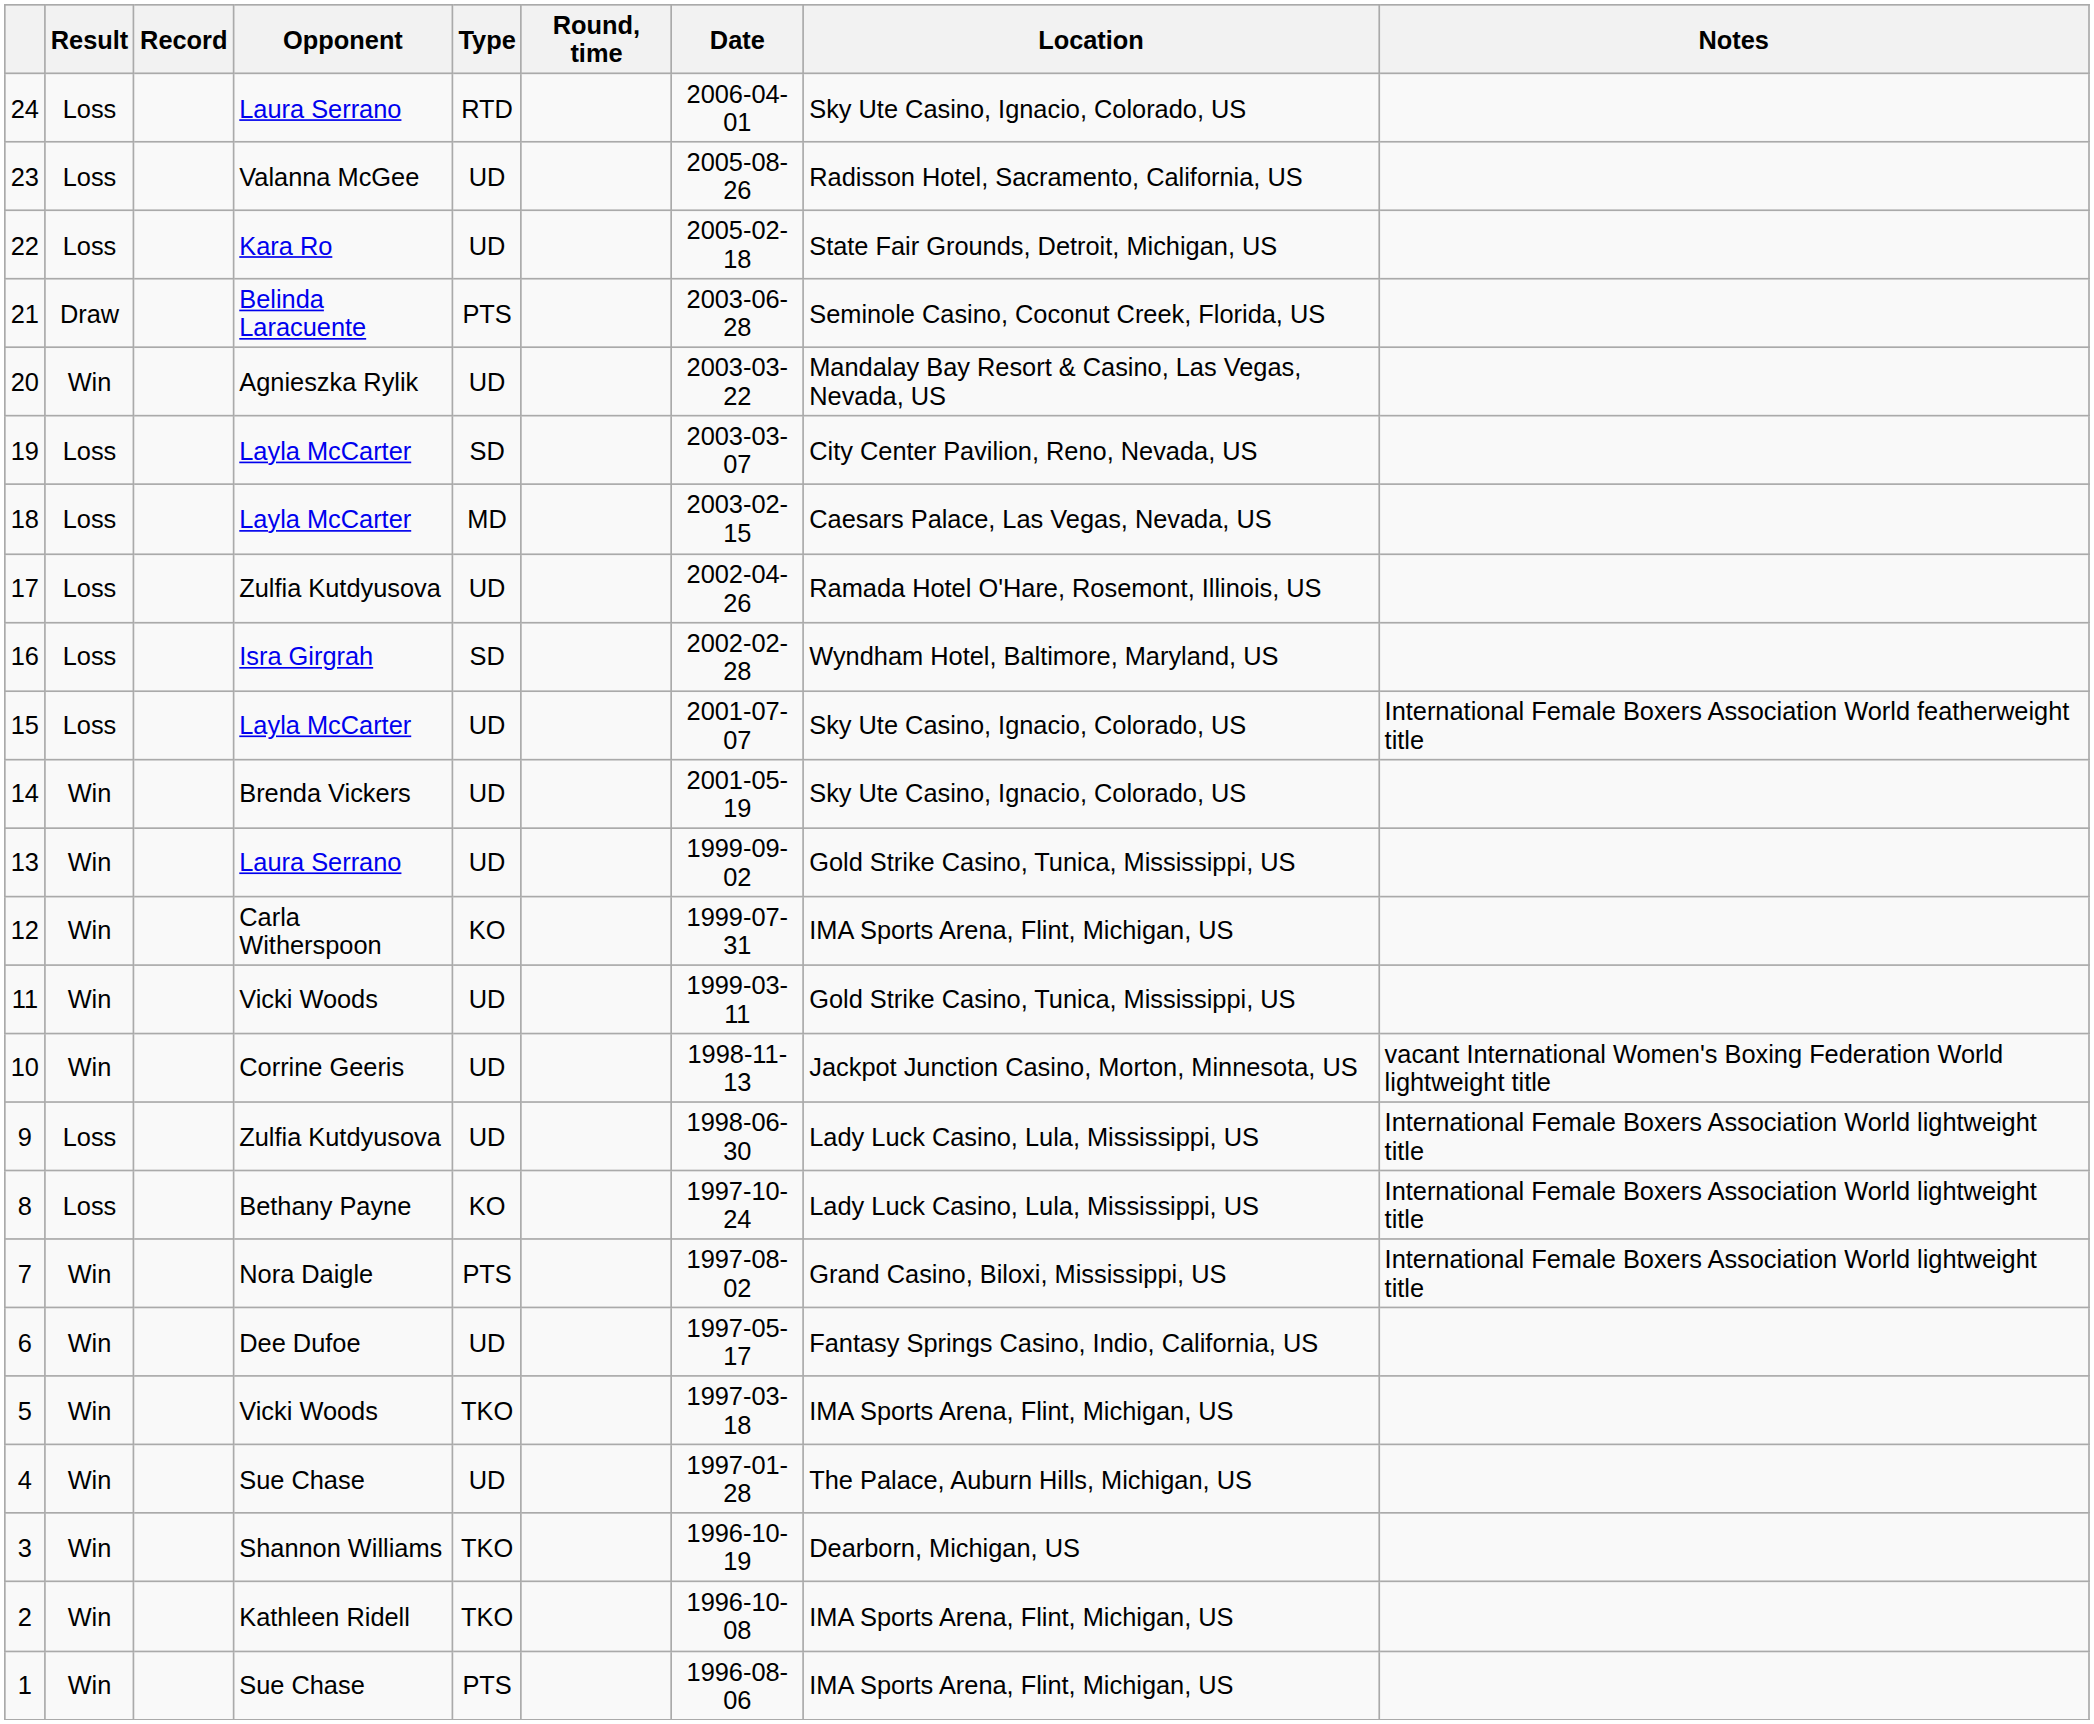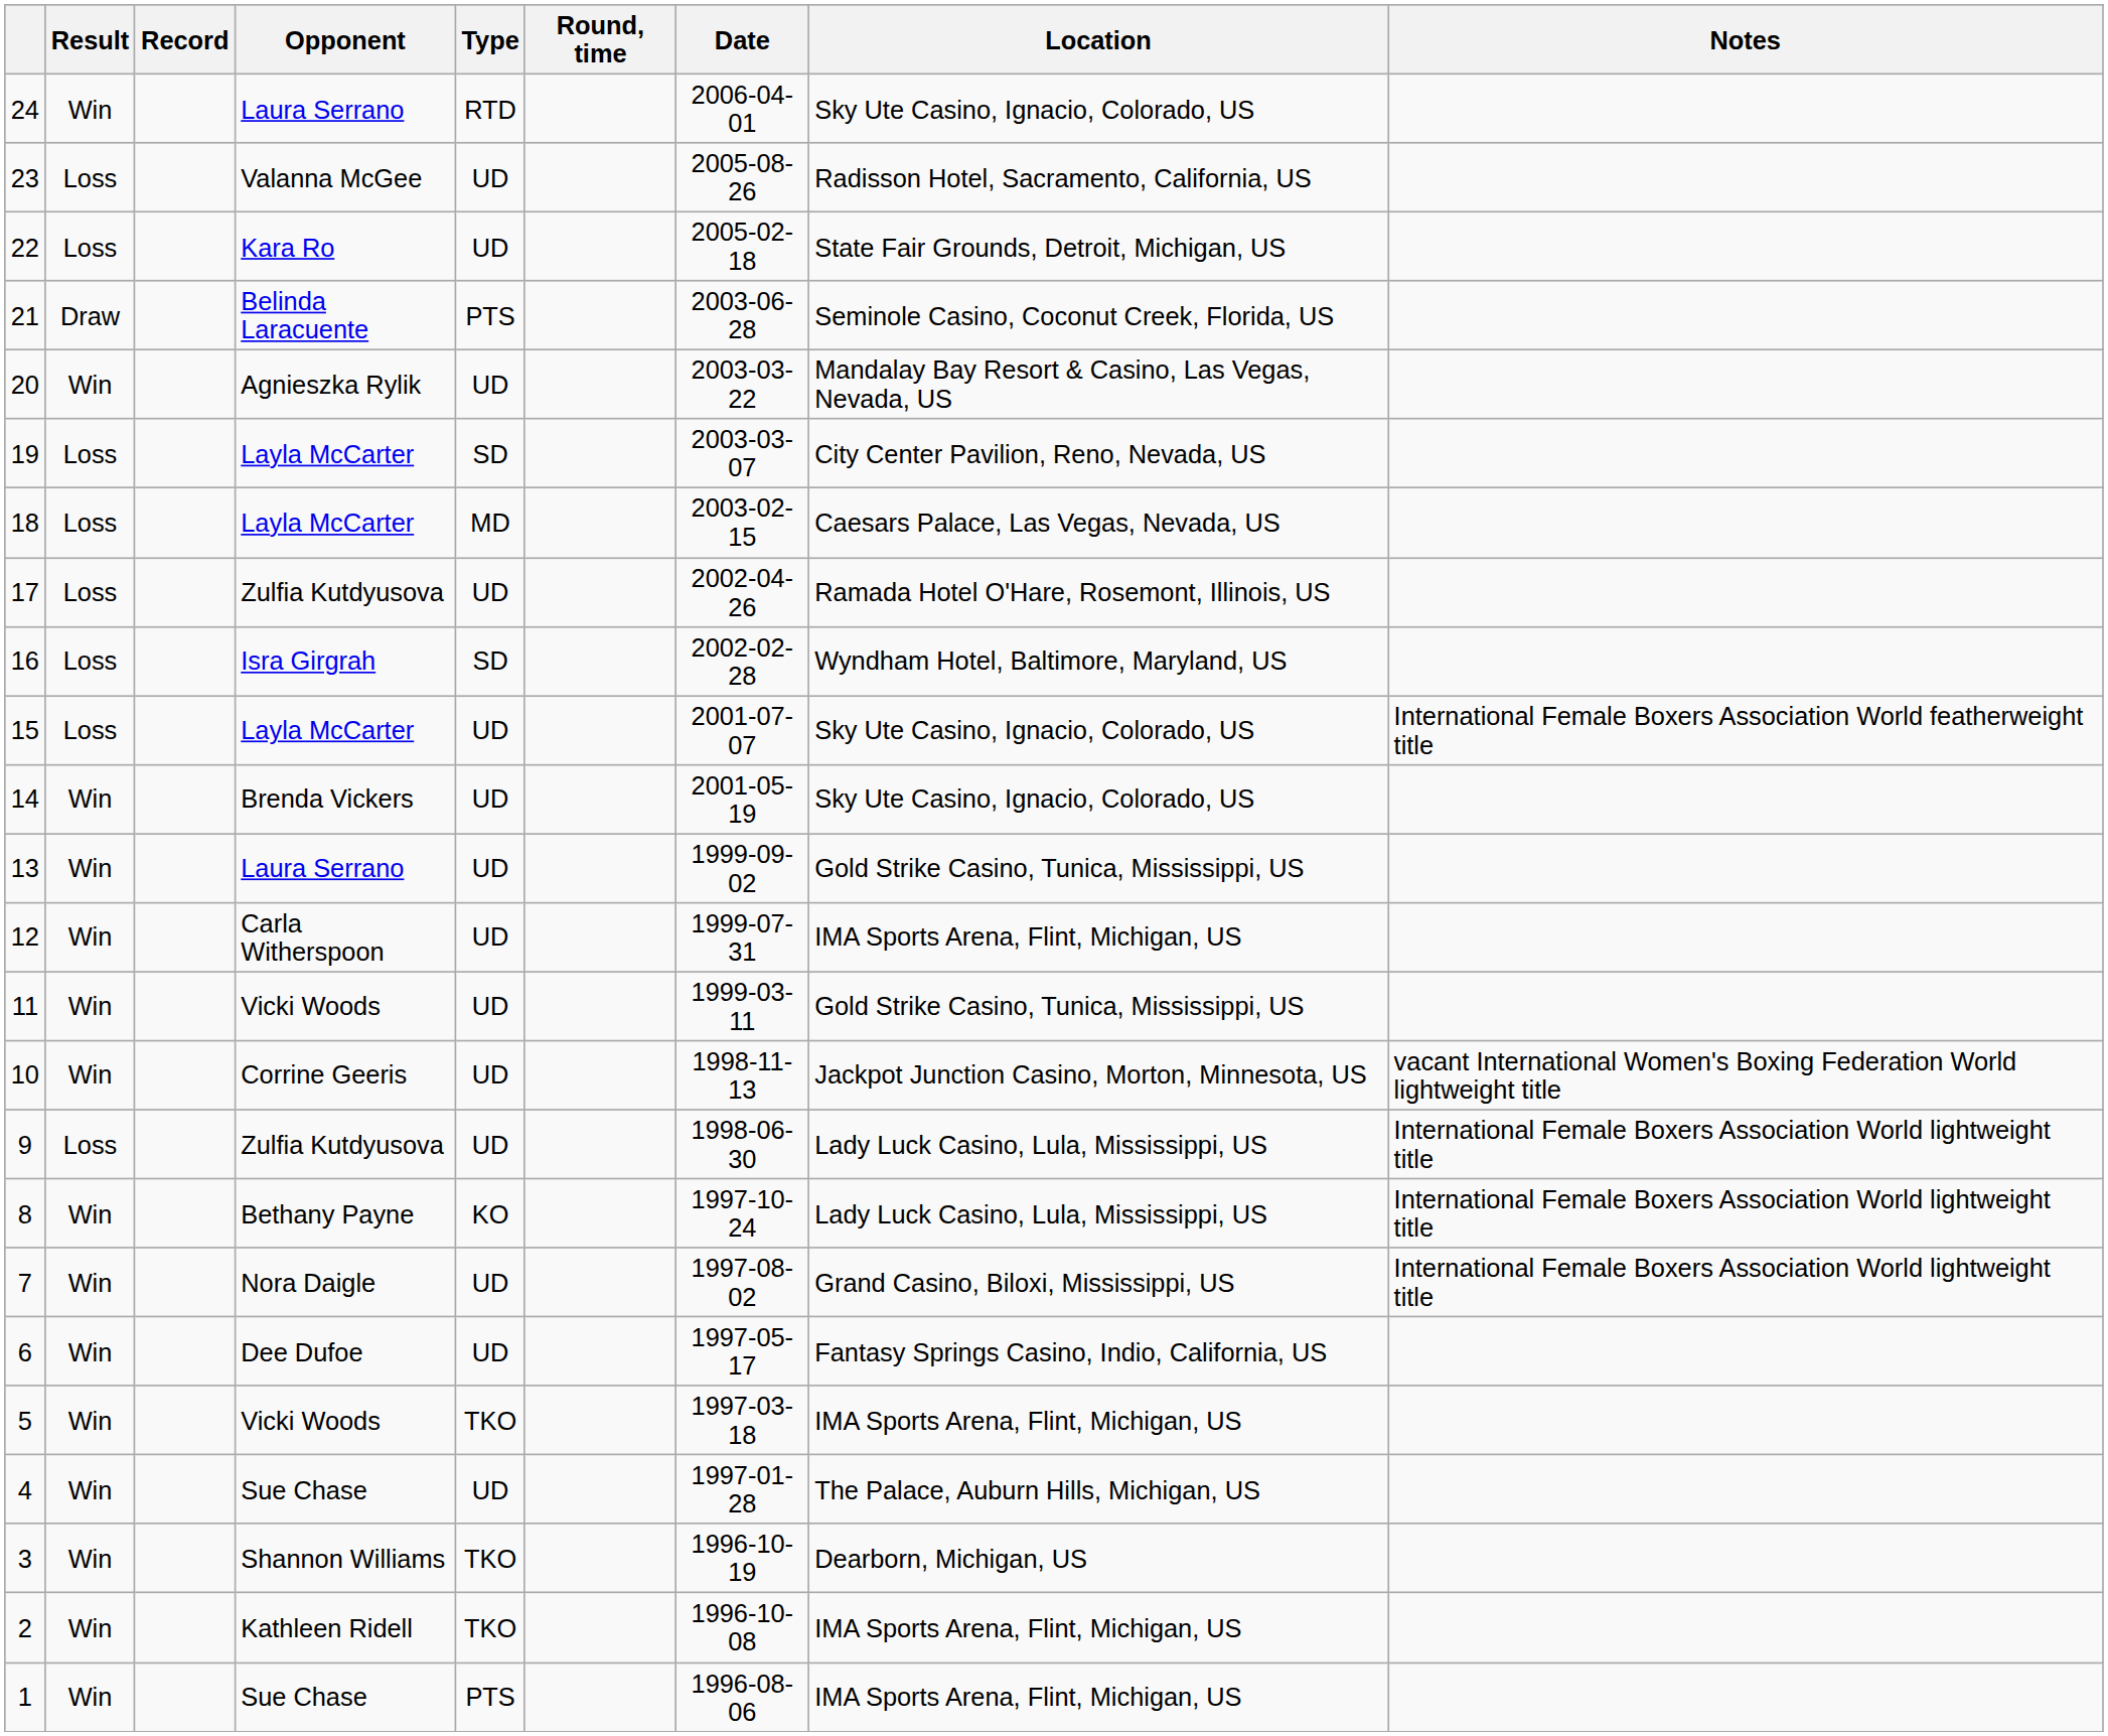 <table class="wikitable" style="text-align:center; font-size:95%">
 <tr>
 <th></th>
 <th>Result</th>
 <th>Record</th>
 <th>Opponent</th>
 <th>Type</th>
 <th>Round, time</th>
 <th>Date</th>
 <th>Location</th>
 <th>Notes</th>
 </tr>
 <tr>
 <td>24</td>
-<td>Loss</td>
+<td>Win</td>
 <td></td>
 <td style="text-align:left;"> <a href='#'>Laura Serrano</a></td>
 <td>RTD</td>
 <td></td>
 <td>2006-04-01</td>
 <td style="text-align:left;">Sky Ute Casino, Ignacio, Colorado, US</td>
 <td style="text-align:left;"></td>
 </tr>
 <tr>
 <td>23</td>
 <td>Loss</td>
 <td></td>
 <td style="text-align:left;"> Valanna McGee</td>
 <td>UD</td>
 <td></td>
 <td>2005-08-26</td>
 <td style="text-align:left;">Radisson Hotel, Sacramento, California, US</td>
 <td style="text-align:left;"></td>
 </tr>
 <tr>
 <td>22</td>
 <td>Loss</td>
 <td></td>
 <td style="text-align:left;"> <a href='#'>Kara Ro</a></td>
 <td>UD</td>
 <td></td>
 <td>2005-02-18</td>
 <td style="text-align:left;">State Fair Grounds, Detroit, Michigan, US</td>
 <td style="text-align:left;"></td>
 </tr>
 <tr>
 <td>21</td>
 <td>Draw</td>
 <td></td>
 <td style="text-align:left;"> <a href='#'>Belinda Laracuente</a></td>
 <td>PTS</td>
 <td></td>
 <td>2003-06-28</td>
 <td style="text-align:left;">Seminole Casino, Coconut Creek, Florida, US</td>
 <td style="text-align:left;"></td>
 </tr>
 <tr>
 <td>20</td>
 <td>Win</td>
 <td></td>
 <td style="text-align:left;"> Agnieszka Rylik</td>
 <td>UD</td>
 <td></td>
 <td>2003-03-22</td>
 <td style="text-align:left;">Mandalay Bay Resort & Casino, Las Vegas, Nevada, US</td>
 <td style="text-align:left;"></td>
 </tr>
 <tr>
 <td>19</td>
 <td>Loss</td>
 <td></td>
 <td style="text-align:left;"> <a href='#'>Layla McCarter</a></td>
 <td>SD</td>
 <td></td>
 <td>2003-03-07</td>
 <td style="text-align:left;">City Center Pavilion, Reno, Nevada, US</td>
 <td style="text-align:left;"></td>
 </tr>
 <tr>
 <td>18</td>
 <td>Loss</td>
 <td></td>
 <td style="text-align:left;"> <a href='#'>Layla McCarter</a></td>
 <td>MD</td>
 <td></td>
 <td>2003-02-15</td>
 <td style="text-align:left;">Caesars Palace, Las Vegas, Nevada, US</td>
 <td style="text-align:left;"></td>
 </tr>
 <tr>
 <td>17</td>
 <td>Loss</td>
 <td></td>
 <td style="text-align:left;"> Zulfia Kutdyusova</td>
 <td>UD</td>
 <td></td>
 <td>2002-04-26</td>
 <td style="text-align:left;">Ramada Hotel O'Hare, Rosemont, Illinois, US</td>
 <td style="text-align:left;"></td>
 </tr>
 <tr>
 <td>16</td>
 <td>Loss</td>
 <td></td>
 <td style="text-align:left;"> <a href='#'>Isra Girgrah</a></td>
 <td>SD</td>
 <td></td>
 <td>2002-02-28</td>
 <td style="text-align:left;">Wyndham Hotel, Baltimore, Maryland, US</td>
 <td style="text-align:left;"></td>
 </tr>
 <tr>
 <td>15</td>
 <td>Loss</td>
 <td></td>
 <td style="text-align:left;"> <a href='#'>Layla McCarter</a></td>
 <td>UD</td>
 <td></td>
 <td>2001-07-07</td>
 <td style="text-align:left;">Sky Ute Casino, Ignacio, Colorado, US</td>
 <td style="text-align:left;">International Female Boxers Association World featherweight title</td>
 </tr>
 <tr>
 <td>14</td>
 <td>Win</td>
 <td></td>
 <td style="text-align:left;"> Brenda Vickers</td>
 <td>UD</td>
 <td></td>
 <td>2001-05-19</td>
 <td style="text-align:left;">Sky Ute Casino, Ignacio, Colorado, US</td>
 <td style="text-align:left;"></td>
 </tr>
 <tr>
 <td>13</td>
 <td>Win</td>
 <td></td>
 <td style="text-align:left;"> <a href='#'>Laura Serrano</a></td>
 <td>UD</td>
 <td></td>
 <td>1999-09-02</td>
 <td style="text-align:left;">Gold Strike Casino, Tunica, Mississippi, US</td>
 <td style="text-align:left;"></td>
 </tr>
 <tr>
 <td>12</td>
 <td>Win</td>
 <td></td>
 <td style="text-align:left;"> Carla Witherspoon</td>
-<td>KO</td>
+<td>UD</td>
 <td></td>
 <td>1999-07-31</td>
 <td style="text-align:left;">IMA Sports Arena, Flint, Michigan, US</td>
 <td style="text-align:left;"></td>
 </tr>
 <tr>
 <td>11</td>
 <td>Win</td>
 <td></td>
 <td style="text-align:left;"> Vicki Woods</td>
 <td>UD</td>
 <td></td>
 <td>1999-03-11</td>
 <td style="text-align:left;">Gold Strike Casino, Tunica, Mississippi, US</td>
 <td style="text-align:left;"></td>
 </tr>
 <tr>
 <td>10</td>
 <td>Win</td>
 <td></td>
 <td style="text-align:left;">Corrine Geeris</td>
 <td>UD</td>
 <td></td>
 <td>1998-11-13</td>
 <td style="text-align:left;">Jackpot Junction Casino, Morton, Minnesota, US</td>
 <td style="text-align:left;">vacant International Women's Boxing Federation World lightweight title</td>
 </tr>
 <tr>
 <td>9</td>
 <td>Loss</td>
 <td></td>
 <td style="text-align:left;">Zulfia Kutdyusova</td>
 <td>UD</td>
 <td></td>
 <td>1998-06-30</td>
 <td style="text-align:left;">Lady Luck Casino, Lula, Mississippi, US</td>
 <td style="text-align:left;">International Female Boxers Association World lightweight title</td>
 </tr>
 <tr>
 <td>8</td>
-<td>Loss</td>
+<td>Win</td>
 <td></td>
 <td style="text-align:left;">Bethany Payne</td>
 <td>KO</td>
 <td></td>
 <td>1997-10-24</td>
 <td style="text-align:left;">Lady Luck Casino, Lula, Mississippi, US</td>
 <td style="text-align:left;">International Female Boxers Association World lightweight title</td>
 </tr>
 <tr>
 <td>7</td>
 <td>Win</td>
 <td></td>
 <td style="text-align:left;">Nora Daigle</td>
-<td>PTS</td>
+<td>UD</td>
 <td></td>
 <td>1997-08-02</td>
 <td style="text-align:left;">Grand Casino, Biloxi, Mississippi, US</td>
 <td style="text-align:left;">International Female Boxers Association World lightweight title</td>
 </tr>
 <tr>
 <td>6</td>
 <td>Win</td>
 <td></td>
 <td style="text-align:left;">Dee Dufoe</td>
 <td>UD</td>
 <td></td>
 <td>1997-05-17</td>
 <td style="text-align:left;">Fantasy Springs Casino, Indio, California, US</td>
 <td style="text-align:left;"></td>
 </tr>
 <tr>
 <td>5</td>
 <td>Win</td>
 <td></td>
 <td style="text-align:left;">Vicki Woods</td>
 <td>TKO</td>
 <td></td>
 <td>1997-03-18</td>
 <td style="text-align:left;">IMA Sports Arena, Flint, Michigan, US</td>
 <td style="text-align:left;"></td>
 </tr>
 <tr>
 <td>4</td>
 <td>Win</td>
 <td></td>
 <td style="text-align:left;">Sue Chase</td>
 <td>UD</td>
 <td></td>
 <td>1997-01-28</td>
 <td style="text-align:left;">The Palace, Auburn Hills, Michigan, US</td>
 <td style="text-align:left;"></td>
 </tr>
 <tr>
 <td>3</td>
 <td>Win</td>
 <td></td>
 <td style="text-align:left;">Shannon Williams</td>
 <td>TKO</td>
 <td></td>
 <td>1996-10-19</td>
 <td style="text-align:left;">Dearborn, Michigan, US</td>
 <td style="text-align:left;"></td>
 </tr>
 <tr>
 <td>2</td>
 <td>Win</td>
 <td></td>
 <td style="text-align:left;">Kathleen Ridell</td>
 <td>TKO</td>
 <td></td>
 <td>1996-10-08</td>
 <td style="text-align:left;">IMA Sports Arena, Flint, Michigan, US</td>
 <td style="text-align:left;"></td>
 </tr>
 <tr>
 <td>1</td>
 <td>Win</td>
 <td></td>
 <td style="text-align:left;">Sue Chase</td>
 <td>PTS</td>
 <td></td>
 <td>1996-08-06</td>
 <td style="text-align:left;">IMA Sports Arena, Flint, Michigan, US</td>
 <td style="text-align:left;"></td>
 </tr>
 <tr>
 </tr>
 </table>
